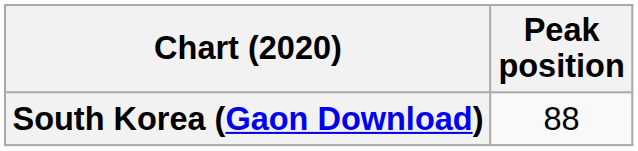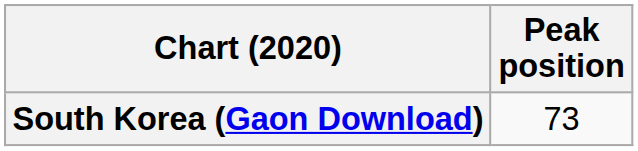 <table class="wikitable plainrowheaders" style="text-align:center">
 <tr>
 <th scope="col">Chart (2020)</th>
 <th scope="col">Peak<br>position</th>
 </tr>
 <tr>
 <th scope="row">South Korea (<a href='#'>Gaon Download</a>)</th>
-<td>88</td>
+<td>73</td>
 </tr>
 </table>
